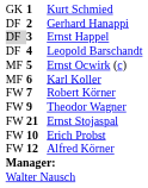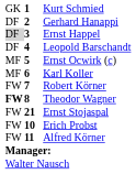 <table style="font-size:90%; margin:0.2em auto;" cellspacing="0" cellpadding="0">
 <tr>
 <th width=25></th>
 <th width=25></th>
 </tr>
 <tr>
 <td>GK</td>
 <td><strong>1</strong></td>
 <td><a href='#'>Kurt Schmied</a></td>
 </tr>
 <tr>
 <td>DF</td>
 <td><strong>2</strong></td>
 <td><a href='#'>Gerhard Hanappi</a></td>
 </tr>
 <tr>
 <td style="background: lightgrey;">DF</td>
 <td><strong>3</strong></td>
 <td><a href='#'>Ernst Happel</a></td>
 </tr>
 <tr>
 <td>DF</td>
 <td><strong>4</strong></td>
 <td><a href='#'>Leopold Barschandt</a></td>
 </tr>
 <tr>
 <td>MF</td>
 <td><strong>5</strong></td>
 <td><a href='#'>Ernst Ocwirk</a> (<a href='#'>c</a>)</td>
 </tr>
 <tr>
 <td>MF</td>
 <td><strong>6</strong></td>
 <td><a href='#'>Karl Koller</a></td>
 </tr>
 <tr>
 <td>FW</td>
 <td><strong>7</strong></td>
 <td><a href='#'>Robert Körner</a></td>
 </tr>
 <tr>
-<td>FW</td>
-<td><strong>9</strong></td>
+<td><strong>FW</strong></td>
+<td><strong>8</strong></td>
 <td><a href='#'>Theodor Wagner</a></td>
 </tr>
 <tr>
 <td>FW</td>
 <td><strong>21</strong></td>
 <td><a href='#'>Ernst Stojaspal</a></td>
 </tr>
 <tr>
 <td>FW</td>
 <td><strong>10</strong></td>
 <td><a href='#'>Erich Probst</a></td>
 </tr>
 <tr>
 <td>FW</td>
-<td><strong>12</strong></td>
+<td><strong>11</strong></td>
 <td><a href='#'>Alfred Körner</a></td>
 </tr>
 <tr>
 <td colspan=3><strong>Manager:</strong></td>
 </tr>
 <tr>
 <td colspan="4"> <a href='#'>Walter Nausch</a></td>
 </tr>
 </table>
